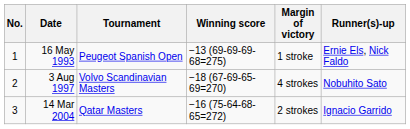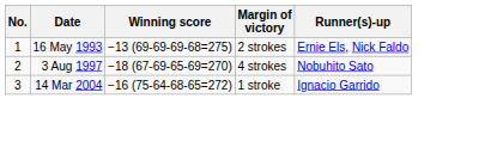 <table class="wikitable" style="font-size:95%;">
 <tr>
 <th>No.</th>
 <th>Date</th>
-<th>Tournament</th>
 <th>Winning score</th>
 <th>Margin of<br>victory</th>
 <th>Runner(s)-up</th>
 </tr>
 <tr>
 <td align=center>1</td>
 <td align=right>16 May <a href='#'>1993</a></td>
-<td><a href='#'>Peugeot Spanish Open</a></td>
 <td>−13 (69-69-69-68=275)</td>
-<td>1 stroke</td>
+<td>2 strokes</td>
 <td> <a href='#'>Ernie Els</a>,  <a href='#'>Nick Faldo</a></td>
 </tr>
 <tr>
 <td align=center>2</td>
 <td align=right>3 Aug <a href='#'>1997</a></td>
-<td><a href='#'>Volvo Scandinavian Masters</a></td>
 <td>−18 (67-69-65-69=270)</td>
 <td>4 strokes</td>
 <td> <a href='#'>Nobuhito Sato</a></td>
 </tr>
 <tr>
 <td align=center>3</td>
 <td align=right>14 Mar <a href='#'>2004</a></td>
-<td><a href='#'>Qatar Masters</a></td>
 <td>−16 (75-64-68-65=272)</td>
-<td>2 strokes</td>
+<td>1 stroke</td>
 <td> <a href='#'>Ignacio Garrido</a></td>
 </tr>
 </table>
